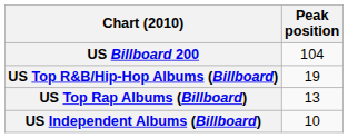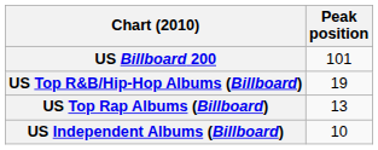 <table class="wikitable sortable plainrowheaders" style="text-align:center">
 <tr>
 <th scope="col">Chart (2010)</th>
 <th scope="col">Peak<br>position</th>
 </tr>
 <tr>
 <th scope="row">US <a href='#'><em>Billboard</em> 200</a></th>
-<td>104</td>
+<td>101</td>
 </tr>
 <tr>
 <th scope="row">US <a href='#'>Top R&B/Hip-Hop Albums</a> (<em><a href='#'>Billboard</a></em>)</th>
 <td>19</td>
 </tr>
 <tr>
 <th scope="row">US <a href='#'>Top Rap Albums</a> (<em><a href='#'>Billboard</a></em>)</th>
 <td>13</td>
 </tr>
 <tr>
 <th scope="row">US <a href='#'>Independent Albums</a> (<em><a href='#'>Billboard</a></em>)</th>
 <td>10</td>
 </tr>
 </table>
